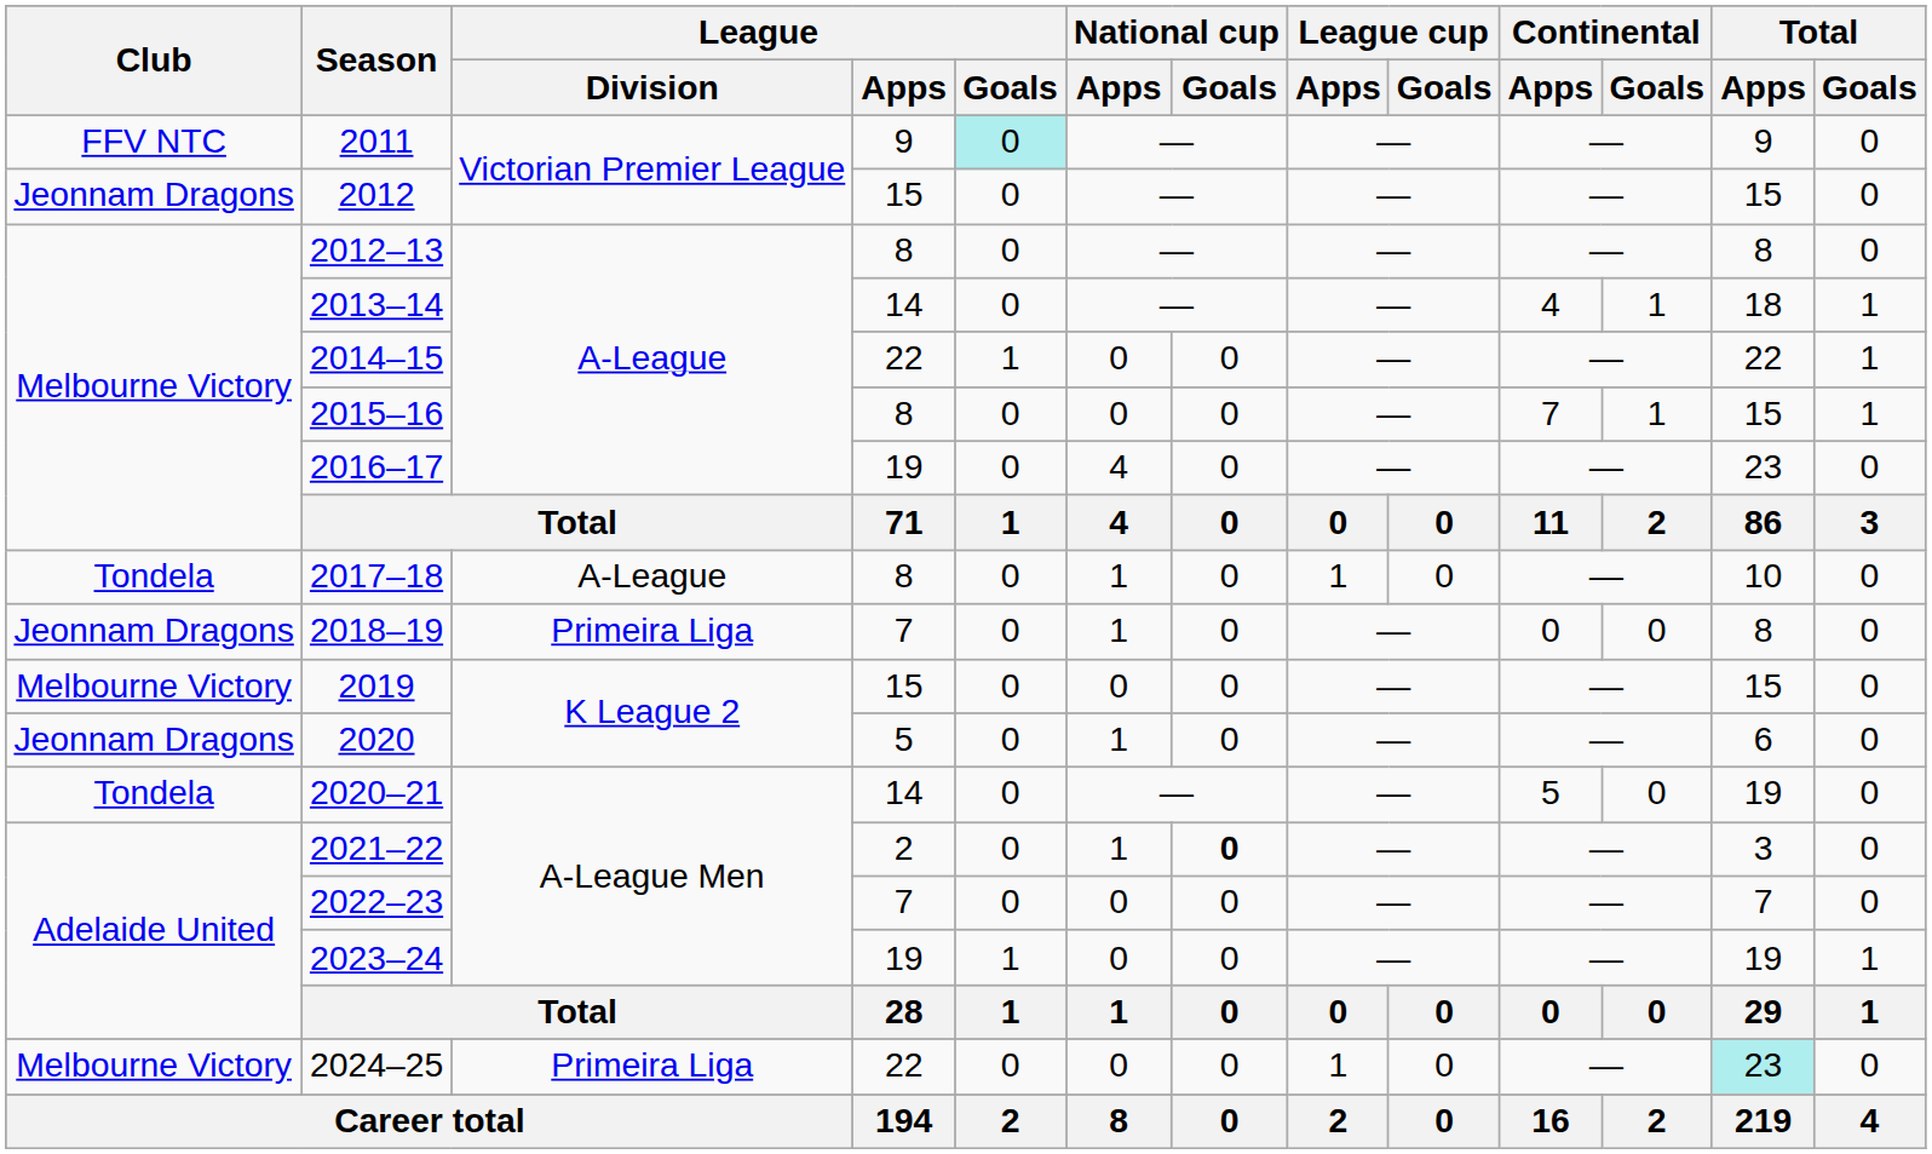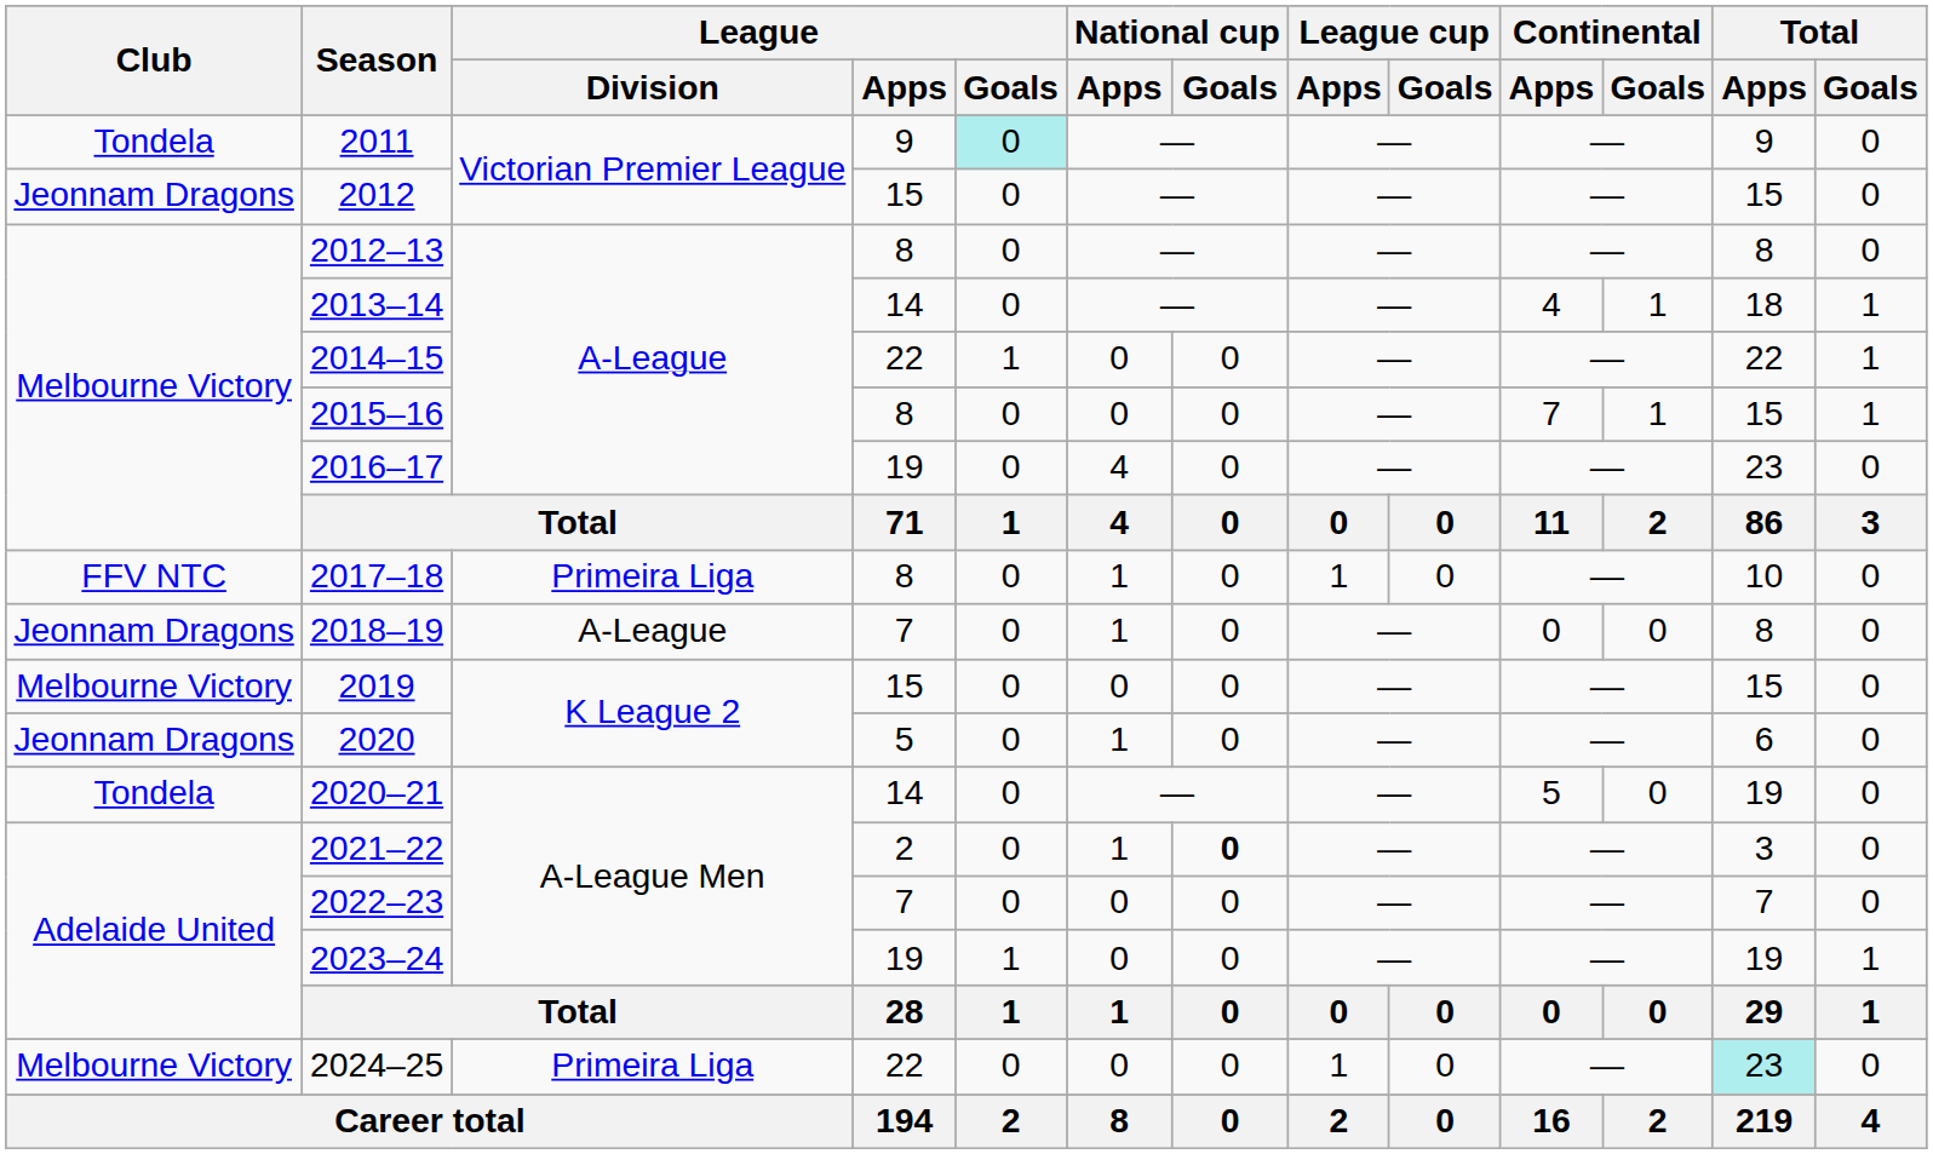 <table class="wikitable" style="text-align:center">
 <tr>
 <th rowspan="2">Club</th>
 <th rowspan="2">Season</th>
 <th colspan="3">League</th>
 <th colspan="2">National cup</th>
 <th colspan="2">League cup</th>
 <th colspan="2">Continental</th>
 <th colspan="2">Total</th>
 </tr>
 <tr>
 <th>Division</th>
 <th>Apps</th>
 <th>Goals</th>
 <th>Apps</th>
 <th>Goals</th>
 <th>Apps</th>
 <th>Goals</th>
 <th>Apps</th>
 <th>Goals</th>
 <th>Apps</th>
 <th>Goals</th>
 </tr>
 <tr>
-<td><a href='#'>FFV NTC</a></td>
+<td><a href='#'>Tondela</a></td>
 <td><a href='#'>2011</a></td>
 <td rowspan="2"><a href='#'>Victorian Premier League</a></td>
 <td>9</td>
 <td style="background: paleturquoise;">0</td>
 <td colspan=2>—</td>
 <td colspan=2>—</td>
 <td colspan=2>—</td>
 <td>9</td>
 <td>0</td>
 </tr>
 <tr>
 <td><a href='#'>Jeonnam Dragons</a></td>
 <td><a href='#'>2012</a></td>
 <td>15</td>
 <td>0</td>
 <td colspan=2>—</td>
 <td colspan=2>—</td>
 <td colspan=2>—</td>
 <td>15</td>
 <td>0</td>
 </tr>
 <tr>
 <td rowspan=6><a href='#'>Melbourne Victory</a></td>
 <td><a href='#'>2012–13</a></td>
 <td rowspan="5"><a href='#'>A-League</a></td>
 <td>8</td>
 <td>0</td>
 <td colspan=2>—</td>
 <td colspan=2>—</td>
 <td colspan=2>—</td>
 <td>8</td>
 <td>0</td>
 </tr>
 <tr>
 <td><a href='#'>2013–14</a></td>
 <td>14</td>
 <td>0</td>
 <td colspan=2>—</td>
 <td colspan=2>—</td>
 <td>4</td>
 <td>1</td>
 <td>18</td>
 <td>1</td>
 </tr>
 <tr>
 <td><a href='#'>2014–15</a></td>
 <td>22</td>
 <td>1</td>
 <td>0</td>
 <td>0</td>
 <td colspan=2>—</td>
 <td colspan=2>—</td>
 <td>22</td>
 <td>1</td>
 </tr>
 <tr>
 <td><a href='#'>2015–16</a></td>
 <td>8</td>
 <td>0</td>
 <td>0</td>
 <td>0</td>
 <td colspan=2>—</td>
 <td>7</td>
 <td>1</td>
 <td>15</td>
 <td>1</td>
 </tr>
 <tr>
 <td><a href='#'>2016–17</a></td>
 <td>19</td>
 <td>0</td>
 <td>4</td>
 <td>0</td>
 <td colspan=2>—</td>
 <td colspan=2>—</td>
 <td>23</td>
 <td>0</td>
 </tr>
 <tr>
 <th colspan=2>Total</th>
 <th>71</th>
 <th>1</th>
 <th>4</th>
 <th>0</th>
 <th>0</th>
 <th>0</th>
 <th>11</th>
 <th>2</th>
 <th>86</th>
 <th>3</th>
 </tr>
 <tr>
-<td><a href='#'>Tondela</a></td>
+<td><a href='#'>FFV NTC</a></td>
 <td><a href='#'>2017–18</a></td>
-<td>A-League</td>
+<td><a href='#'>Primeira Liga</a></td>
 <td>8</td>
 <td>0</td>
 <td>1</td>
 <td>0</td>
 <td>1</td>
 <td>0</td>
 <td colspan=2>—</td>
 <td>10</td>
 <td>0</td>
 </tr>
 <tr>
 <td><a href='#'>Jeonnam Dragons</a></td>
 <td><a href='#'>2018–19</a></td>
-<td><a href='#'>Primeira Liga</a></td>
+<td>A-League</td>
 <td>7</td>
 <td>0</td>
 <td>1</td>
 <td>0</td>
 <td colspan=2>—</td>
 <td>0</td>
 <td>0</td>
 <td>8</td>
 <td>0</td>
 </tr>
 <tr>
 <td><a href='#'>Melbourne Victory</a></td>
 <td><a href='#'>2019</a></td>
 <td rowspan="2"><a href='#'>K League 2</a></td>
 <td>15</td>
 <td>0</td>
 <td>0</td>
 <td>0</td>
 <td colspan=2>—</td>
 <td colspan=2>—</td>
 <td>15</td>
 <td>0</td>
 </tr>
 <tr>
 <td><a href='#'>Jeonnam Dragons</a></td>
 <td><a href='#'>2020</a></td>
 <td>5</td>
 <td>0</td>
 <td>1</td>
 <td>0</td>
 <td colspan=2>—</td>
 <td colspan=2>—</td>
 <td>6</td>
 <td>0</td>
 </tr>
 <tr>
 <td><a href='#'>Tondela</a></td>
 <td><a href='#'>2020–21</a></td>
 <td rowspan="4">A-League Men</td>
 <td>14</td>
 <td>0</td>
 <td colspan=2>—</td>
 <td colspan=2>—</td>
 <td>5</td>
 <td>0</td>
 <td>19</td>
 <td>0</td>
 </tr>
 <tr>
 <td rowspan=4><a href='#'>Adelaide United</a></td>
 <td><a href='#'>2021–22</a></td>
 <td>2</td>
 <td>0</td>
 <td>1</td>
 <td><strong>0</strong></td>
 <td colspan=2>—</td>
 <td colspan=2>—</td>
 <td>3</td>
 <td>0</td>
 </tr>
 <tr>
 <td><a href='#'>2022–23</a></td>
 <td>7</td>
 <td>0</td>
 <td>0</td>
 <td>0</td>
 <td colspan=2>—</td>
 <td colspan=2>—</td>
 <td>7</td>
 <td>0</td>
 </tr>
 <tr>
 <td><a href='#'>2023–24</a></td>
 <td>19</td>
 <td>1</td>
 <td>0</td>
 <td>0</td>
 <td colspan=2>—</td>
 <td colspan=2>—</td>
 <td>19</td>
 <td>1</td>
 </tr>
 <tr>
 <th colspan=2>Total</th>
 <th>28</th>
 <th>1</th>
 <th>1</th>
 <th>0</th>
 <th>0</th>
 <th>0</th>
 <th>0</th>
 <th>0</th>
 <th>29</th>
 <th>1</th>
 </tr>
 <tr>
 <td><a href='#'>Melbourne Victory</a></td>
 <td>2024–25</td>
 <td><a href='#'>Primeira Liga</a></td>
 <td>22</td>
 <td>0</td>
 <td>0</td>
 <td>0</td>
 <td>1</td>
 <td>0</td>
 <td colspan=2>—</td>
 <td style="background: paleturquoise;">23</td>
 <td>0</td>
 </tr>
 <tr>
 <th colspan=3>Career total</th>
 <th>194</th>
 <th>2</th>
 <th>8</th>
 <th>0</th>
 <th>2</th>
 <th>0</th>
 <th>16</th>
 <th>2</th>
 <th>219</th>
 <th>4</th>
 </tr>
 </table>
